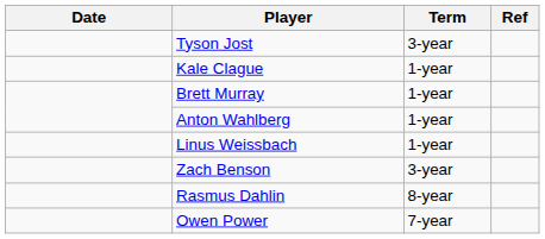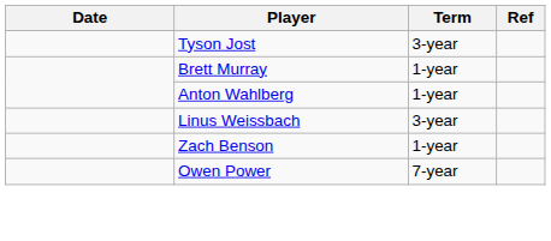 <table class="wikitable">
 <tr>
 <th style="width: 10em;">Date</th>
 <th style="width: 14em;">Player</th>
 <th style="width: 5em;">Term</th>
 <th style="width: 2.5em;">Ref</th>
 </tr>
 <tr>
 <td></td>
 <td><a href='#'>Tyson Jost</a></td>
 <td>3-year</td>
-<td></td>
-</tr>
-<tr>
-<td></td>
-<td><a href='#'>Kale Clague</a></td>
-<td>1-year</td>
 <td></td>
 </tr>
 <tr>
 <td rowspan=2></td>
 <td><a href='#'>Brett Murray</a></td>
 <td>1-year</td>
 <td></td>
 </tr>
 <tr>
 <td><a href='#'>Anton Wahlberg</a></td>
 <td>1-year</td>
 <td></td>
 </tr>
 <tr>
 <td></td>
 <td><a href='#'>Linus Weissbach</a></td>
-<td>1-year</td>
+<td>3-year</td>
 <td></td>
 </tr>
 <tr>
 <td></td>
 <td><a href='#'>Zach Benson</a></td>
-<td>3-year</td>
-<td></td>
-</tr>
-<tr>
-<td></td>
-<td><a href='#'>Rasmus Dahlin</a></td>
-<td>8-year</td>
+<td>1-year</td>
 <td></td>
 </tr>
 <tr>
 <td></td>
 <td><a href='#'>Owen Power</a></td>
 <td>7-year</td>
 <td></td>
 </tr>
 </table>
